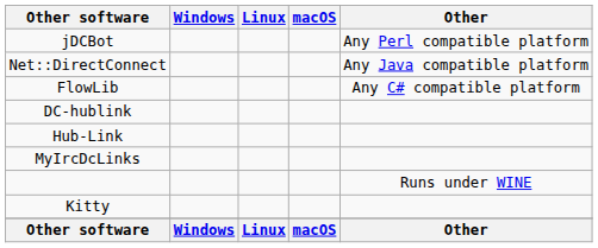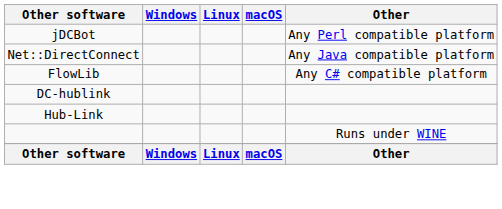 <table style="text-align: center;" class="wikitable sortable sort-under">
 <tr>
 <th>Other software</th>
 <th><a href='#'>Windows</a></th>
 <th><a href='#'>Linux</a></th>
 <th><a href='#'>macOS</a></th>
 <th>Other</th>
 </tr>
 <tr>
 <td>jDCBot</td>
 <td></td>
 <td></td>
 <td></td>
 <td>Any <a href='#'>Perl</a> compatible platform</td>
 </tr>
 <tr>
 <td>Net::DirectConnect</td>
 <td></td>
 <td></td>
 <td></td>
 <td>Any <a href='#'>Java</a> compatible platform</td>
 </tr>
 <tr>
 <td>FlowLib</td>
 <td></td>
 <td></td>
 <td></td>
 <td>Any <a href='#'>C#</a> compatible platform</td>
 </tr>
 <tr>
 <td>DC-hublink</td>
 <td></td>
 <td></td>
 <td></td>
 <td></td>
 </tr>
 <tr>
 <td>Hub-Link</td>
 <td></td>
 <td></td>
 <td></td>
 <td></td>
 </tr>
 <tr>
-<td>MyIrcDcLinks</td>
-<td></td>
-<td></td>
-<td></td>
-<td></td>
-</tr>
-<tr>
 <td></td>
 <td></td>
 <td></td>
 <td></td>
 <td>Runs under <a href='#'>WINE</a></td>
-</tr>
-<tr>
-<td>Kitty</td>
-<td></td>
-<td></td>
-<td></td>
-<td></td>
 </tr>
 <tr>
 </tr>
 <tr class="sortbottom">
 <th>Other software</th>
 <th><a href='#'>Windows</a></th>
 <th><a href='#'>Linux</a></th>
 <th><a href='#'>macOS</a></th>
 <th>Other</th>
 </tr>
 </table>
